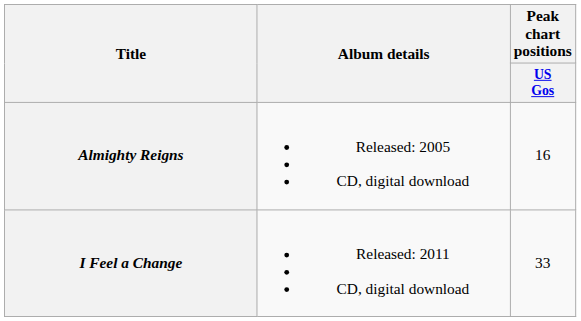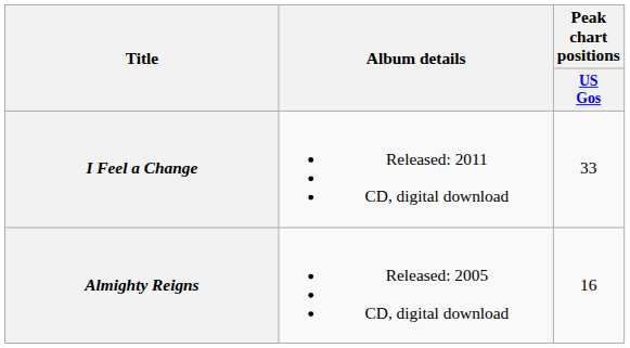 <table class="wikitable plainrowheaders" style="text-align:center;">
 <tr>
 <th scope="col" rowspan="2" style="width:16em;">Title</th>
 <th scope="col" rowspan="2" style="width:16em;">Album details</th>
 <th scope="col" colspan="1">Peak chart positions</th>
 </tr>
 <tr>
 <th style="width:3em; font-size:90%"><a href='#'>US<br>Gos</a></th>
 </tr>
 <tr>
+<th scope="row"><em>I Feel a Change</em></th>
+<td><br><ul><li>Released: 2011</li><li></li><li>CD, digital download</li></ul></td>
+<td>33</td>
+</tr>
+<tr>
 <th scope="row"><em>Almighty Reigns</em></th>
 <td><br><ul><li>Released: 2005</li><li></li><li>CD, digital download</li></ul></td>
 <td>16</td>
 </tr>
-<tr>
-<th scope="row"><em>I Feel a Change</em></th>
-<td><br><ul><li>Released: 2011</li><li></li><li>CD, digital download</li></ul></td>
-<td>33</td>
-</tr>
 </table>
